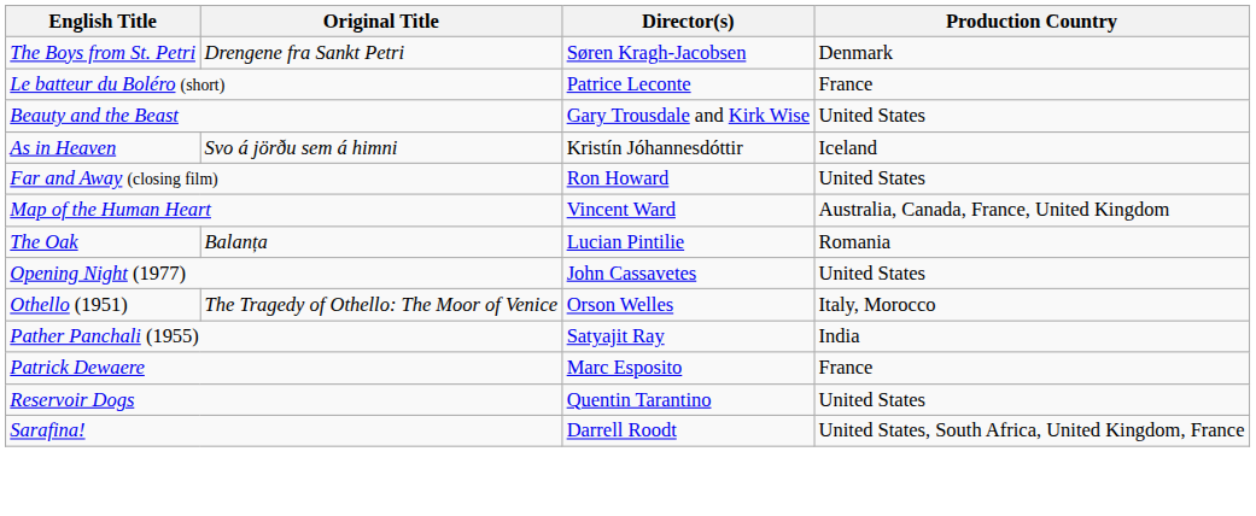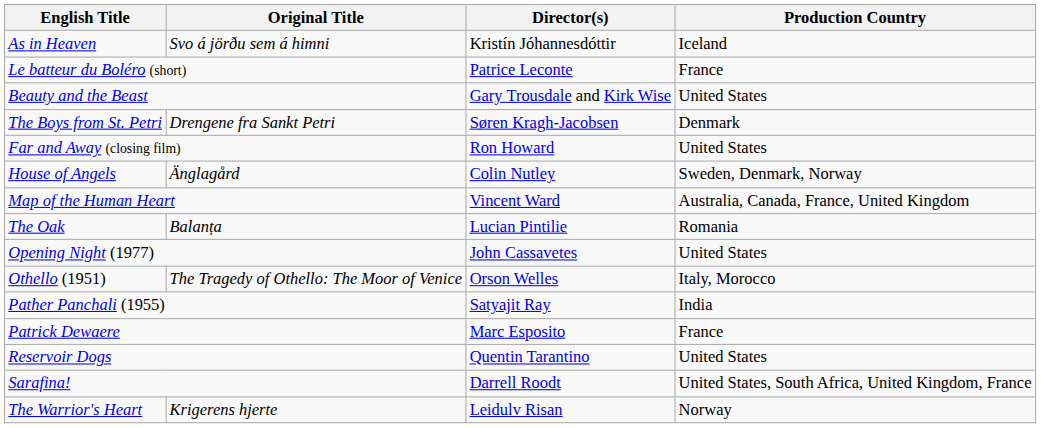 <table class="wikitable">
 <tr>
 <th>English Title</th>
 <th>Original Title</th>
 <th>Director(s)</th>
 <th>Production Country</th>
 </tr>
 <tr>
-<td><em><a href='#'>The Boys from St. Petri</a></em></td>
-<td><em>Drengene fra Sankt Petri</em></td>
-<td><a href='#'>Søren Kragh-Jacobsen</a></td>
-<td>Denmark</td>
+<td><em><a href='#'>As in Heaven</a></em></td>
+<td><em>Svo á jörðu sem á himni</em></td>
+<td>Kristín Jóhannesdóttir</td>
+<td>Iceland</td>
 </tr>
 <tr>
 <td colspan="2"><em><a href='#'>Le batteur du Boléro</a></em> <small>(short)</small></td>
 <td><a href='#'>Patrice Leconte</a></td>
 <td>France</td>
 </tr>
 <tr>
 <td colspan="2"><em><a href='#'>Beauty and the Beast</a></em></td>
 <td><a href='#'>Gary Trousdale</a> and <a href='#'>Kirk Wise</a></td>
 <td>United States</td>
 </tr>
 <tr>
-<td><em><a href='#'>As in Heaven</a></em></td>
-<td><em>Svo á jörðu sem á himni</em></td>
-<td>Kristín Jóhannesdóttir</td>
-<td>Iceland</td>
+<td><em><a href='#'>The Boys from St. Petri</a></em></td>
+<td><em>Drengene fra Sankt Petri</em></td>
+<td><a href='#'>Søren Kragh-Jacobsen</a></td>
+<td>Denmark</td>
 </tr>
 <tr>
 <td colspan="2"><em><a href='#'>Far and Away</a></em> <small>(closing film)</small></td>
 <td><a href='#'>Ron Howard</a></td>
 <td>United States</td>
+</tr>
+<tr>
+<td><em><a href='#'>House of Angels</a></em></td>
+<td><em>Änglagård</em></td>
+<td><a href='#'>Colin Nutley</a></td>
+<td>Sweden, Denmark, Norway</td>
 </tr>
 <tr>
 <td colspan="2"><em><a href='#'>Map of the Human Heart</a></em></td>
 <td><a href='#'>Vincent Ward</a></td>
 <td>Australia, Canada, France, United Kingdom</td>
 </tr>
 <tr>
 <td><em><a href='#'>The Oak</a></em></td>
 <td><em>Balanța</em></td>
 <td><a href='#'>Lucian Pintilie</a></td>
 <td>Romania</td>
 </tr>
 <tr>
 <td colspan="2"><em><a href='#'>Opening Night</a></em> (1977)</td>
 <td><a href='#'>John Cassavetes</a></td>
 <td>United States</td>
 </tr>
 <tr>
 <td><a href='#'><em>Othello</em></a> (1951)</td>
 <td><em>The Tragedy of Othello: The Moor of Venice</em></td>
 <td><a href='#'>Orson Welles</a></td>
 <td>Italy, Morocco</td>
 </tr>
 <tr>
 <td colspan="2"><em><a href='#'>Pather Panchali</a></em> (1955)</td>
 <td><a href='#'>Satyajit Ray</a></td>
 <td>India</td>
 </tr>
 <tr>
 <td colspan="2"><em><a href='#'>Patrick Dewaere</a></em></td>
 <td><a href='#'>Marc Esposito</a></td>
 <td>France</td>
 </tr>
 <tr>
 <td colspan="2"><em><a href='#'>Reservoir Dogs</a></em></td>
 <td><a href='#'>Quentin Tarantino</a></td>
 <td>United States</td>
 </tr>
 <tr>
 <td colspan="2"><em><a href='#'>Sarafina!</a></em></td>
 <td><a href='#'>Darrell Roodt</a></td>
 <td>United States, South Africa, United Kingdom, France</td>
 </tr>
+<tr>
+<td><em><a href='#'>The Warrior's Heart</a></em></td>
+<td><em>Krigerens hjerte</em></td>
+<td><a href='#'>Leidulv Risan</a></td>
+<td>Norway</td>
+</tr>
 </table>
